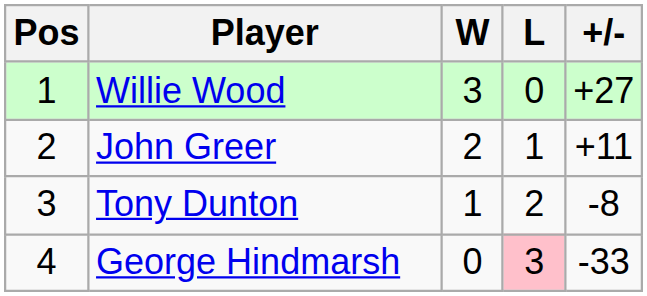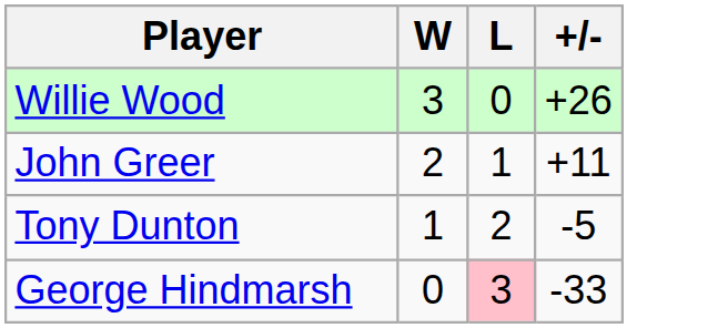 <table class="wikitable" style="font-size: 100%">
 <tr>
-<th width=20>Pos</th>
 <th width=150>Player</th>
 <th width=20>W</th>
 <th width=20>L</th>
 <th width=20>+/-</th>
 </tr>
 <tr align=center style="background: #ccffcc;">
-<td>1</td>
 <td align="left"> <a href='#'>Willie Wood</a></td>
 <td>3</td>
 <td>0</td>
-<td>+27</td>
+<td>+26</td>
 </tr>
 <tr align=center>
-<td>2</td>
 <td align="left"> <a href='#'>John Greer</a></td>
 <td>2</td>
 <td>1</td>
 <td>+11</td>
 </tr>
 <tr align=center>
-<td>3</td>
 <td align="left"> <a href='#'>Tony Dunton</a></td>
 <td>1</td>
 <td>2</td>
-<td>-8</td>
+<td>-5</td>
 </tr>
 <tr align=center>
-<td>4</td>
 <td align="left"> <a href='#'>George Hindmarsh</a></td>
 <td>0</td>
 <td style="background: pink;">3</td>
 <td>-33</td>
 </tr>
 </table>
